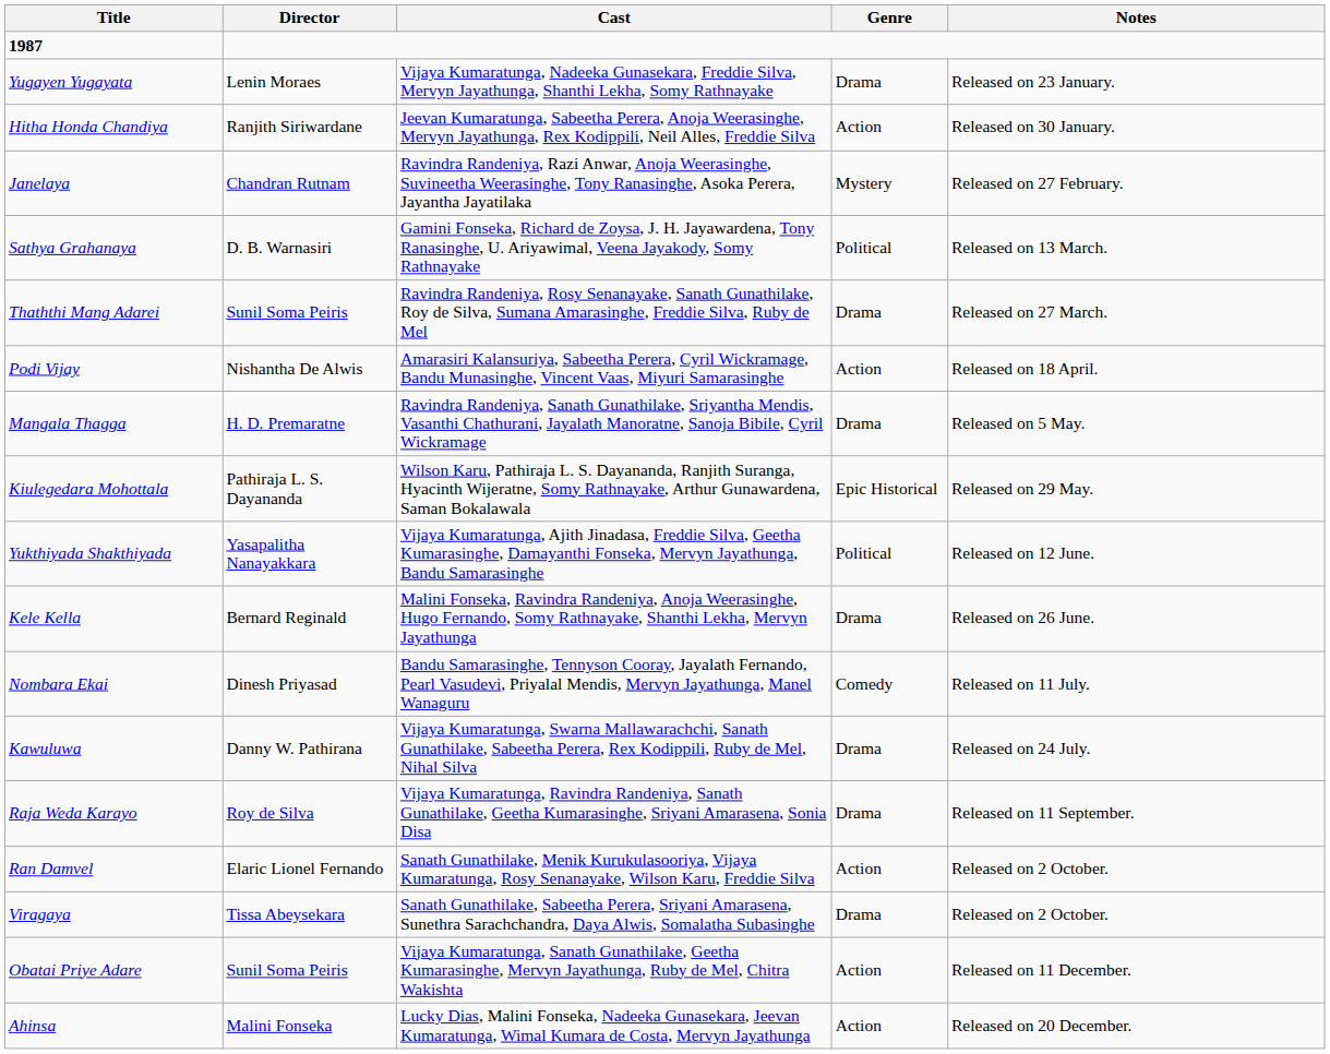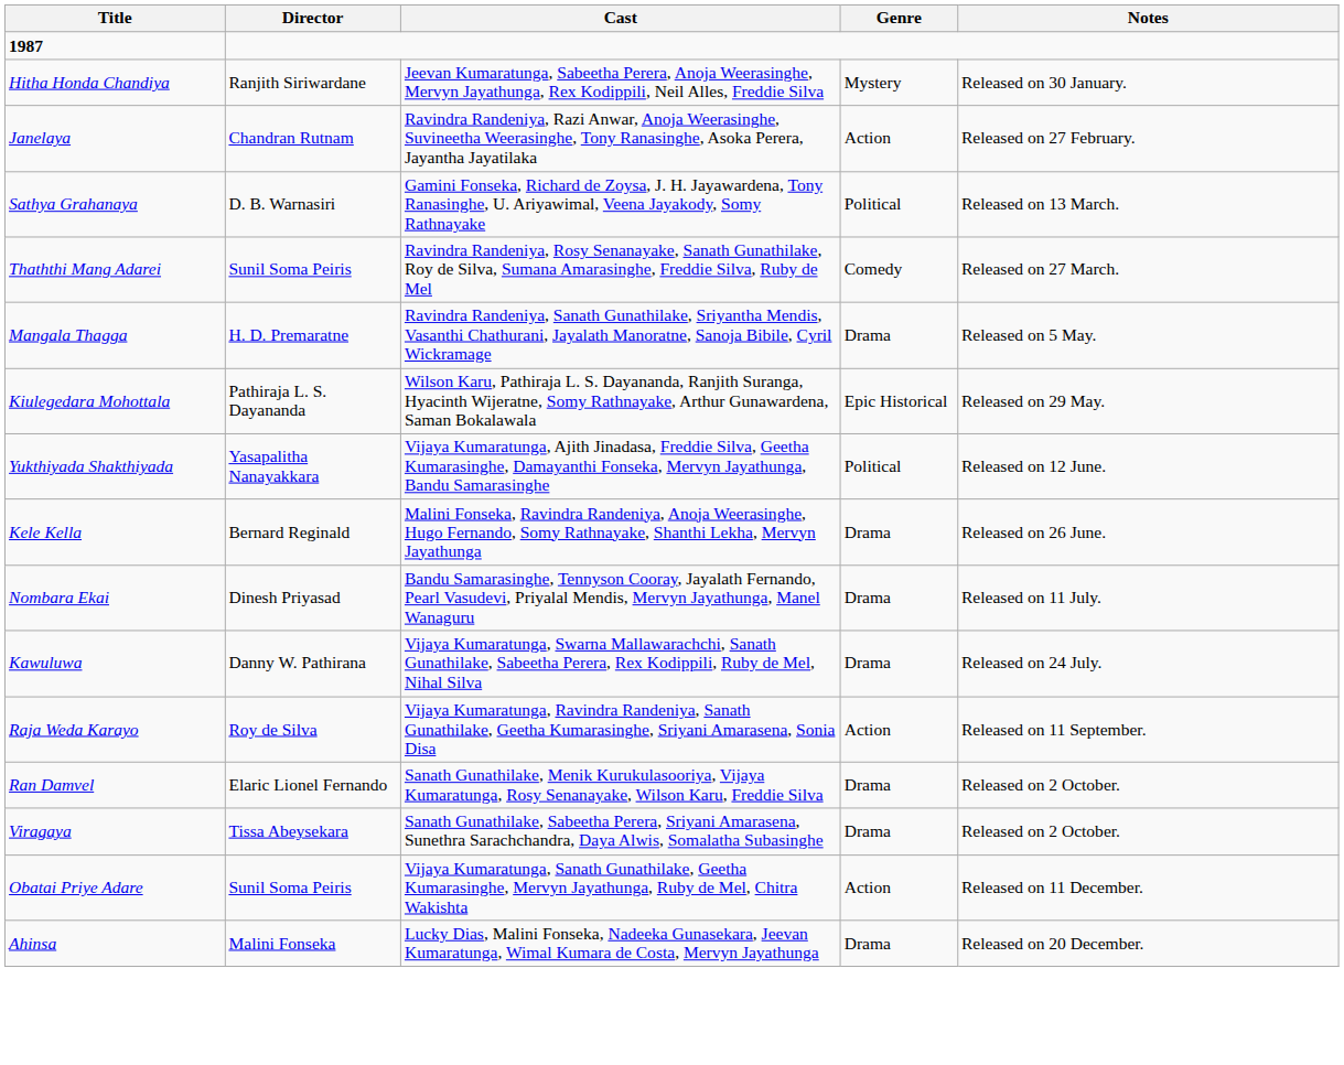 <table class="wikitable">
 <tr>
 <th width=15%>Title</th>
 <th width=12%>Director</th>
 <th width=30%>Cast</th>
 <th width=8%>Genre</th>
 <th width=26%>Notes</th>
 </tr>
 <tr>
 <td><strong>1987</strong></td>
 </tr>
 <tr>
-<td><em><a href='#'>Yugayen Yugayata</a></em></td>
-<td>Lenin Moraes</td>
-<td><a href='#'>Vijaya Kumaratunga</a>, <a href='#'>Nadeeka Gunasekara</a>, <a href='#'>Freddie Silva</a>, <a href='#'>Mervyn Jayathunga</a>, <a href='#'>Shanthi Lekha</a>, <a href='#'>Somy Rathnayake</a></td>
-<td>Drama</td>
-<td>Released on 23 January.</td>
-</tr>
-<tr>
 <td><em><a href='#'>Hitha Honda Chandiya</a></em></td>
 <td>Ranjith Siriwardane</td>
 <td><a href='#'>Jeevan Kumaratunga</a>, <a href='#'>Sabeetha Perera</a>, <a href='#'>Anoja Weerasinghe</a>, <a href='#'>Mervyn Jayathunga</a>, <a href='#'>Rex Kodippili</a>, Neil Alles, <a href='#'>Freddie Silva</a></td>
-<td>Action</td>
+<td>Mystery</td>
 <td>Released on 30 January.</td>
 </tr>
 <tr>
 <td><em><a href='#'>Janelaya</a></em></td>
 <td><a href='#'>Chandran Rutnam</a></td>
 <td><a href='#'>Ravindra Randeniya</a>, Razi Anwar, <a href='#'>Anoja Weerasinghe</a>, <a href='#'>Suvineetha Weerasinghe</a>, <a href='#'>Tony Ranasinghe</a>, Asoka Perera, Jayantha Jayatilaka</td>
-<td>Mystery</td>
+<td>Action</td>
 <td>Released on 27 February.</td>
 </tr>
 <tr>
 <td><em><a href='#'>Sathya Grahanaya</a></em></td>
 <td>D. B. Warnasiri</td>
 <td><a href='#'>Gamini Fonseka</a>, <a href='#'>Richard de Zoysa</a>, J. H. Jayawardena, <a href='#'>Tony Ranasinghe</a>, U. Ariyawimal, <a href='#'>Veena Jayakody</a>, <a href='#'>Somy Rathnayake</a></td>
 <td>Political</td>
 <td>Released on 13 March.</td>
 </tr>
 <tr>
 <td><em><a href='#'>Thaththi Mang Adarei</a></em></td>
 <td><a href='#'>Sunil Soma Peiris</a></td>
 <td><a href='#'>Ravindra Randeniya</a>, <a href='#'>Rosy Senanayake</a>, <a href='#'>Sanath Gunathilake</a>, Roy de Silva, <a href='#'>Sumana Amarasinghe</a>, <a href='#'>Freddie Silva</a>, <a href='#'>Ruby de Mel</a></td>
-<td>Drama</td>
+<td>Comedy</td>
 <td>Released on 27 March.</td>
-</tr>
-<tr>
-<td><em><a href='#'>Podi Vijay</a></em></td>
-<td>Nishantha De Alwis</td>
-<td><a href='#'>Amarasiri Kalansuriya</a>, <a href='#'>Sabeetha Perera</a>, <a href='#'>Cyril Wickramage</a>, <a href='#'>Bandu Munasinghe</a>, <a href='#'>Vincent Vaas</a>, <a href='#'>Miyuri Samarasinghe</a></td>
-<td>Action</td>
-<td>Released on 18 April.</td>
 </tr>
 <tr>
 <td><em><a href='#'>Mangala Thagga</a></em></td>
 <td><a href='#'>H. D. Premaratne</a></td>
 <td><a href='#'>Ravindra Randeniya</a>, <a href='#'>Sanath Gunathilake</a>, <a href='#'>Sriyantha Mendis</a>, <a href='#'>Vasanthi Chathurani</a>, <a href='#'>Jayalath Manoratne</a>, <a href='#'>Sanoja Bibile</a>, <a href='#'>Cyril Wickramage</a></td>
 <td>Drama</td>
 <td>Released on 5 May.</td>
 </tr>
 <tr>
 <td><em><a href='#'>Kiulegedara Mohottala</a></em></td>
 <td>Pathiraja L. S. Dayananda</td>
 <td><a href='#'>Wilson Karu</a>, Pathiraja L. S. Dayananda, Ranjith Suranga, Hyacinth Wijeratne, <a href='#'>Somy Rathnayake</a>, Arthur Gunawardena, Saman Bokalawala</td>
 <td>Epic Historical</td>
 <td>Released on 29 May.</td>
 </tr>
 <tr>
 <td><em><a href='#'>Yukthiyada Shakthiyada</a></em></td>
 <td><a href='#'>Yasapalitha Nanayakkara</a></td>
 <td><a href='#'>Vijaya Kumaratunga</a>, Ajith Jinadasa, <a href='#'>Freddie Silva</a>, <a href='#'>Geetha Kumarasinghe</a>, <a href='#'>Damayanthi Fonseka</a>, <a href='#'>Mervyn Jayathunga</a>, <a href='#'>Bandu Samarasinghe</a></td>
 <td>Political</td>
 <td>Released on 12 June.</td>
 </tr>
 <tr>
 <td><em><a href='#'>Kele Kella</a></em></td>
 <td>Bernard Reginald</td>
 <td><a href='#'>Malini Fonseka</a>, <a href='#'>Ravindra Randeniya</a>, <a href='#'>Anoja Weerasinghe</a>, <a href='#'>Hugo Fernando</a>, <a href='#'>Somy Rathnayake</a>, <a href='#'>Shanthi Lekha</a>, <a href='#'>Mervyn Jayathunga</a></td>
 <td>Drama</td>
 <td>Released on 26 June.</td>
 </tr>
 <tr>
 <td><em><a href='#'>Nombara Ekai</a></em></td>
 <td>Dinesh Priyasad</td>
 <td><a href='#'>Bandu Samarasinghe</a>, <a href='#'>Tennyson Cooray</a>, Jayalath Fernando, <a href='#'>Pearl Vasudevi</a>, Priyalal Mendis, <a href='#'>Mervyn Jayathunga</a>, <a href='#'>Manel Wanaguru</a></td>
-<td>Comedy</td>
+<td>Drama</td>
 <td>Released on 11 July.</td>
 </tr>
 <tr>
 <td><em><a href='#'>Kawuluwa</a></em></td>
 <td>Danny W. Pathirana</td>
 <td><a href='#'>Vijaya Kumaratunga</a>, <a href='#'>Swarna Mallawarachchi</a>, <a href='#'>Sanath Gunathilake</a>, <a href='#'>Sabeetha Perera</a>, <a href='#'>Rex Kodippili</a>, <a href='#'>Ruby de Mel</a>, <a href='#'>Nihal Silva</a></td>
 <td>Drama</td>
 <td>Released on 24 July.</td>
 </tr>
 <tr>
 <td><em><a href='#'>Raja Weda Karayo</a></em></td>
 <td><a href='#'>Roy de Silva</a></td>
 <td><a href='#'>Vijaya Kumaratunga</a>, <a href='#'>Ravindra Randeniya</a>, <a href='#'>Sanath Gunathilake</a>, <a href='#'>Geetha Kumarasinghe</a>, <a href='#'>Sriyani Amarasena</a>, <a href='#'>Sonia Disa</a></td>
-<td>Drama</td>
+<td>Action</td>
 <td>Released on 11 September.</td>
 </tr>
 <tr>
 <td><em><a href='#'>Ran Damvel</a></em></td>
 <td>Elaric Lionel Fernando</td>
 <td><a href='#'>Sanath Gunathilake</a>, <a href='#'>Menik Kurukulasooriya</a>, <a href='#'>Vijaya Kumaratunga</a>, <a href='#'>Rosy Senanayake</a>, <a href='#'>Wilson Karu</a>, <a href='#'>Freddie Silva</a></td>
-<td>Action</td>
+<td>Drama</td>
 <td>Released on 2 October.</td>
 </tr>
 <tr>
 <td><em><a href='#'>Viragaya</a></em></td>
 <td><a href='#'>Tissa Abeysekara</a></td>
 <td><a href='#'>Sanath Gunathilake</a>, <a href='#'>Sabeetha Perera</a>, <a href='#'>Sriyani Amarasena</a>, Sunethra Sarachchandra, <a href='#'>Daya Alwis</a>, <a href='#'>Somalatha Subasinghe</a></td>
 <td>Drama</td>
 <td>Released on 2 October.</td>
 </tr>
 <tr>
 <td><em><a href='#'>Obatai Priye Adare</a></em></td>
 <td><a href='#'>Sunil Soma Peiris</a></td>
 <td><a href='#'>Vijaya Kumaratunga</a>, <a href='#'>Sanath Gunathilake</a>, <a href='#'>Geetha Kumarasinghe</a>, <a href='#'>Mervyn Jayathunga</a>, <a href='#'>Ruby de Mel</a>, <a href='#'>Chitra Wakishta</a></td>
 <td>Action</td>
 <td>Released on 11 December.</td>
 </tr>
 <tr>
 <td><em><a href='#'>Ahinsa</a></em></td>
 <td><a href='#'>Malini Fonseka</a></td>
 <td><a href='#'>Lucky Dias</a>, Malini Fonseka, <a href='#'>Nadeeka Gunasekara</a>, <a href='#'>Jeevan Kumaratunga</a>, <a href='#'>Wimal Kumara de Costa</a>, <a href='#'>Mervyn Jayathunga</a></td>
-<td>Action</td>
+<td>Drama</td>
 <td>Released on 20 December.</td>
 </tr>
 </table>
